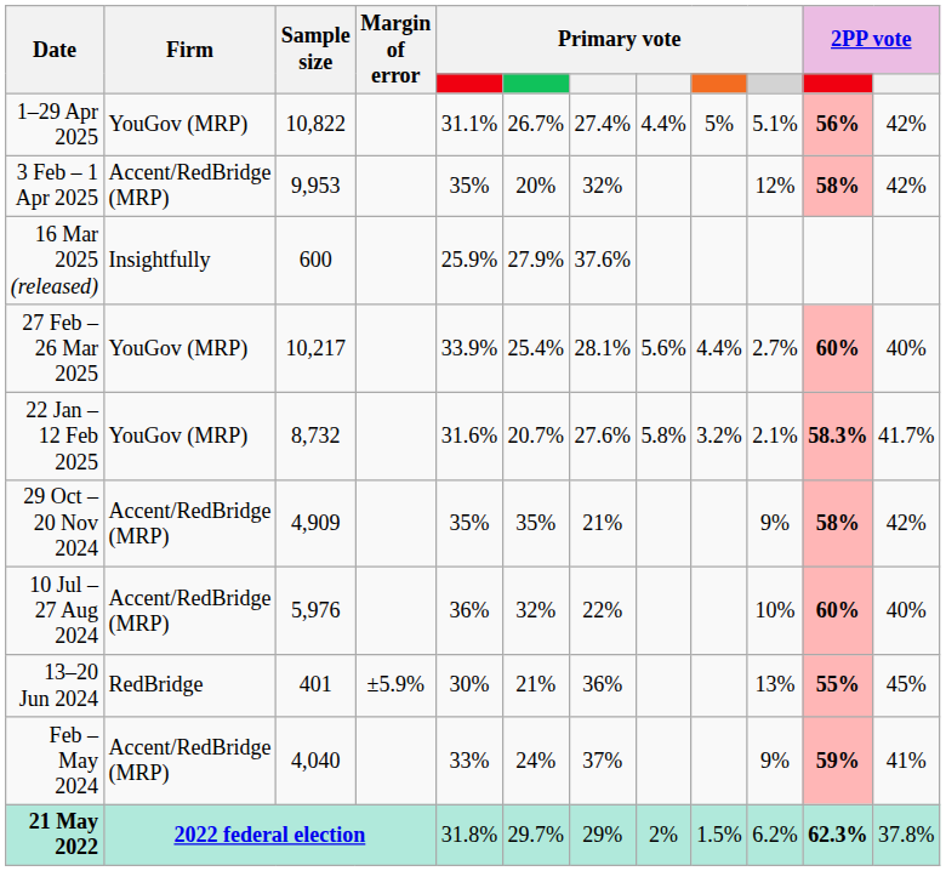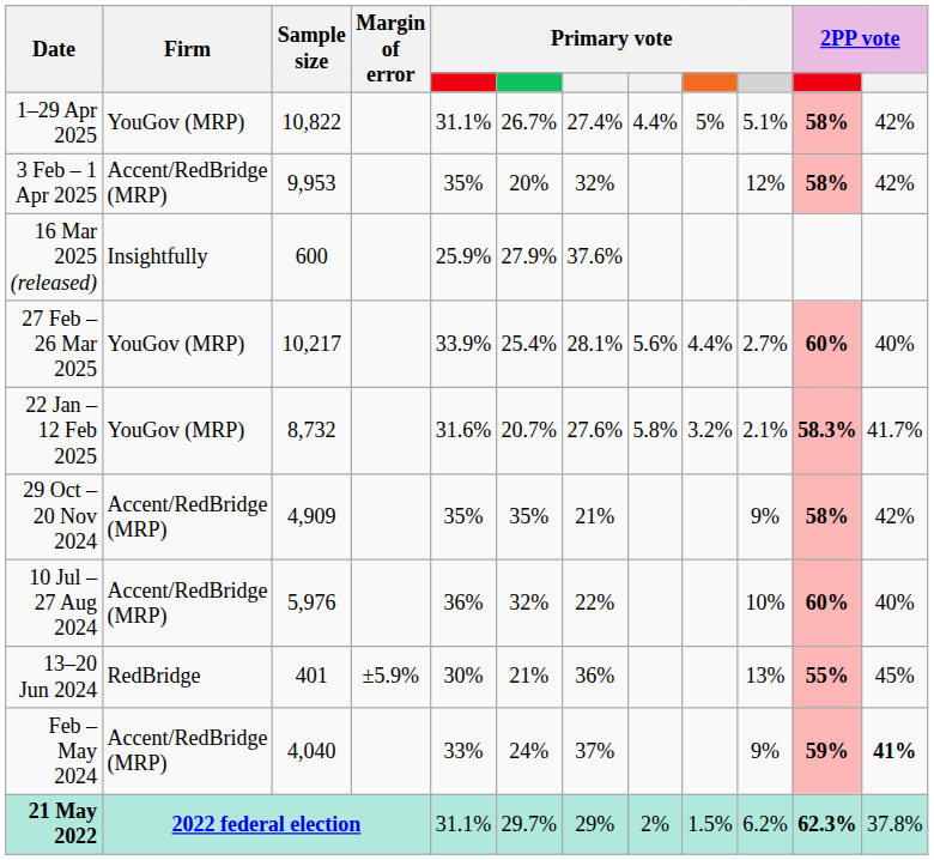 <table class="nowrap wikitable tpl-blanktable" style=text-align:center;font-size:90%>
 <tr>
 <th rowspan=2>Date</th>
 <th rowspan=2>Firm</th>
 <th rowspan=2>Sample<br>size</th>
 <th rowspan=2>Margin<br>of error</th>
 <th colspan=6>Primary vote</th>
 <th colspan=2 class=unsortable style=background:#ebbce3><a href='#'>2PP vote</a></th>
 </tr>
 <tr>
 <th style="background:#F00011"></th>
 <th style=background:#10C25B></th>
 <th style=background:></th>
 <th style=background:></th>
 <th style=background:#f36c21></th>
 <th style=background:lightgray></th>
 <th style="background:#F00011"></th>
 <th style=background:></th>
 </tr>
 <tr>
 <td align=right>1–29 Apr 2025</td>
 <td align=left>YouGov (MRP)</td>
 <td>10,822</td>
 <td></td>
 <td>31.1%</td>
 <td>26.7%</td>
 <td>27.4%</td>
 <td>4.4%</td>
 <td>5%</td>
 <td>5.1%</td>
-<th style=background:#FFB6B6>56%</th>
+<th style=background:#FFB6B6>58%</th>
 <td>42%</td>
 </tr>
 <tr>
 <td align=right>3 Feb – 1 Apr 2025</td>
 <td align=left>Accent/RedBridge (MRP)</td>
 <td>9,953</td>
 <td></td>
 <td>35%</td>
 <td>20%</td>
 <td>32%</td>
 <td></td>
 <td></td>
 <td>12%</td>
 <th style=background:#FFB6B6>58%</th>
 <td>42%</td>
 </tr>
 <tr>
 <td align=right>16 Mar 2025 <em>(released)</em></td>
 <td align=left>Insightfully</td>
 <td>600</td>
 <td></td>
 <td>25.9%</td>
 <td>27.9%</td>
 <td>37.6%</td>
 <td></td>
 <td></td>
 <td></td>
 <td></td>
 <td></td>
 </tr>
 <tr>
 <td align=right>27 Feb – 26 Mar 2025</td>
 <td align=left>YouGov (MRP)</td>
 <td>10,217</td>
 <td></td>
 <td>33.9%</td>
 <td>25.4%</td>
 <td>28.1%</td>
 <td>5.6%</td>
 <td>4.4%</td>
 <td>2.7%</td>
 <th style="background:#FFB6B6">60%</th>
 <td>40%</td>
 </tr>
 <tr>
 <td align=right>22 Jan – 12 Feb 2025</td>
 <td align=left>YouGov (MRP)</td>
 <td>8,732</td>
 <td></td>
 <td>31.6%</td>
 <td>20.7%</td>
 <td>27.6%</td>
 <td>5.8%</td>
 <td>3.2%</td>
 <td>2.1%</td>
 <th style="background:#FFB6B6">58.3%</th>
 <td>41.7%</td>
 </tr>
 <tr>
 <td align=right>29 Oct – 20 Nov 2024</td>
 <td align=left>Accent/RedBridge (MRP)</td>
 <td>4,909</td>
 <td></td>
 <td>35%</td>
 <td>35%</td>
 <td>21%</td>
 <td></td>
 <td></td>
 <td>9%</td>
 <th style="background:#FFB6B6">58%</th>
 <td>42%</td>
 </tr>
 <tr>
 <td align=right>10 Jul – 27 Aug 2024</td>
 <td align=left>Accent/RedBridge (MRP)</td>
 <td>5,976</td>
 <td></td>
 <td>36%</td>
 <td>32%</td>
 <td>22%</td>
 <td></td>
 <td></td>
 <td>10%</td>
 <th style="background:#FFB6B6">60%</th>
 <td>40%</td>
 </tr>
 <tr>
 <td align=right>13–20 Jun 2024</td>
 <td align=left>RedBridge</td>
 <td>401</td>
 <td>±5.9%</td>
 <td>30%</td>
 <td>21%</td>
 <td>36%</td>
 <td></td>
 <td></td>
 <td>13%</td>
 <th style="background:#FFB6B6">55%</th>
 <td>45%</td>
 </tr>
 <tr>
 <td align=right>Feb – May 2024</td>
 <td align=left>Accent/RedBridge (MRP)</td>
 <td>4,040</td>
 <td></td>
 <td>33%</td>
 <td>24%</td>
 <td>37%</td>
 <td></td>
 <td></td>
 <td>9%</td>
 <th style="background:#FFB6B6">59%</th>
-<td>41%</td>
+<td><strong>41%</strong></td>
 </tr>
 <tr style="background:#b0e9db">
 <td style="text-align:right" data-sort-value="21-May-2022"><strong>21 May 2022</strong></td>
 <td colspan="3" style="text-align:center"><strong><a href='#'>2022 federal election</a></strong></td>
-<td>31.8%</td>
+<td>31.1%</td>
 <td>29.7%</td>
 <td>29%</td>
 <td>2%</td>
 <td>1.5%</td>
 <td>6.2%</td>
 <td><strong>62.3%</strong></td>
 <td>37.8%</td>
 </tr>
 </table>
